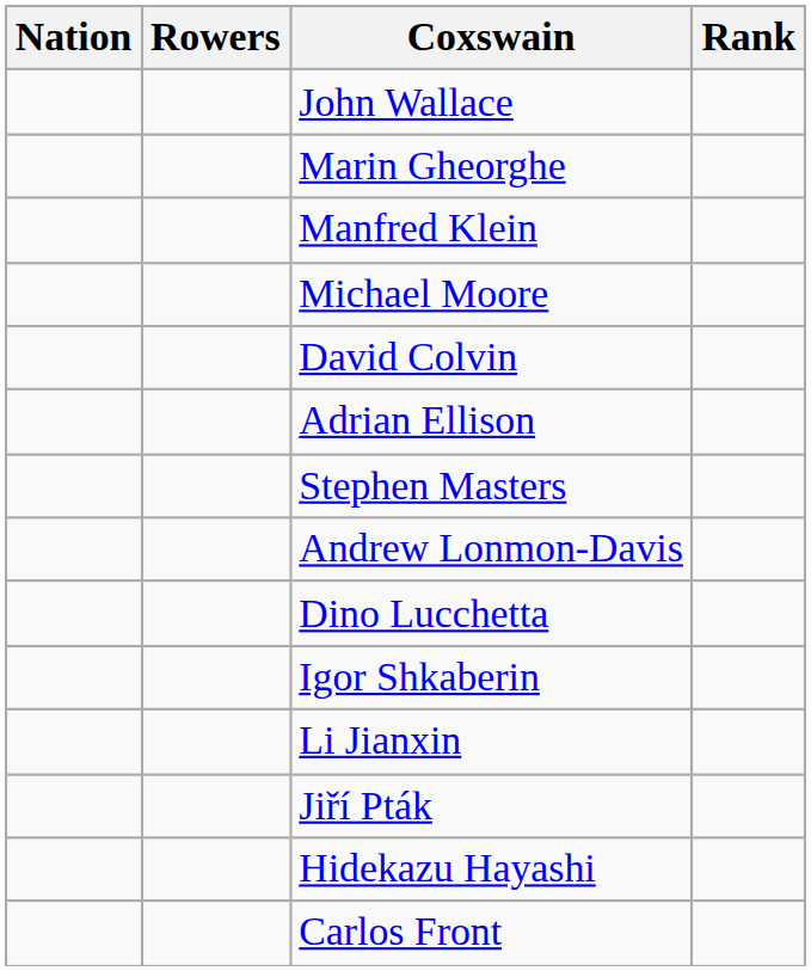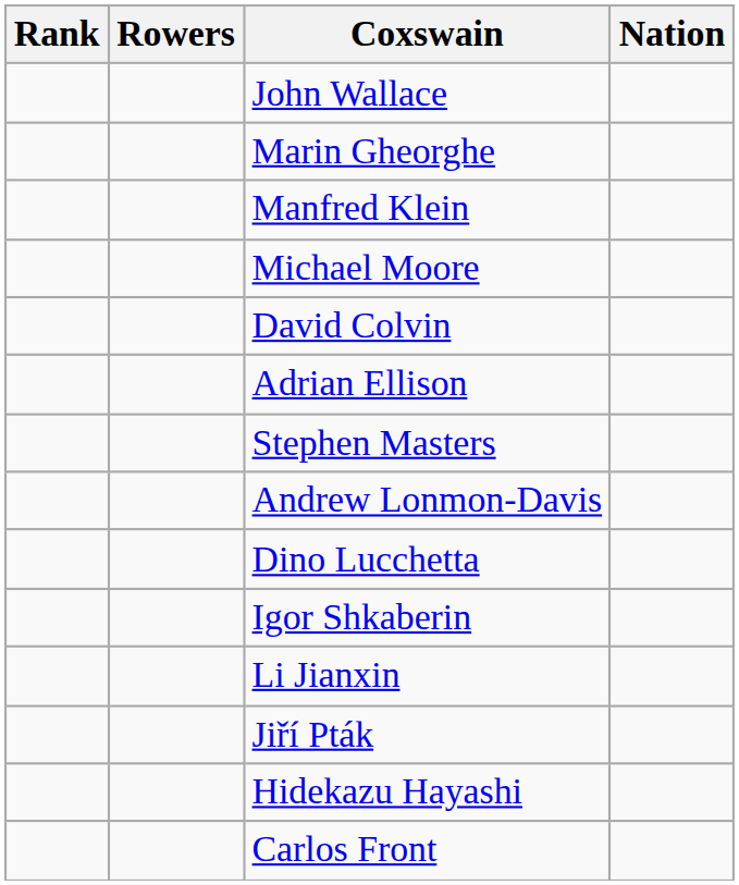 <table class="wikitable sortable">
 <tr>
-<th>Nation</th>
+<th>Rank</th>
 <th>Rowers</th>
 <th>Coxswain</th>
-<th>Rank</th>
+<th>Nation</th>
 </tr>
 <tr>
 <td></td>
 <td></td>
 <td align=left><a href='#'>John Wallace</a></td>
 <td></td>
 </tr>
 <tr>
 <td></td>
 <td></td>
 <td align=left><a href='#'>Marin Gheorghe</a></td>
 <td></td>
 </tr>
 <tr>
 <td></td>
 <td></td>
 <td align=left><a href='#'>Manfred Klein</a></td>
 <td></td>
 </tr>
 <tr>
 <td></td>
 <td></td>
 <td align=left><a href='#'>Michael Moore</a></td>
 <td></td>
 </tr>
 <tr>
 <td></td>
 <td></td>
 <td align=left><a href='#'>David Colvin</a></td>
 <td></td>
 </tr>
 <tr>
 <td></td>
 <td></td>
 <td align=left><a href='#'>Adrian Ellison</a></td>
 <td></td>
 </tr>
 <tr>
 <td></td>
 <td></td>
 <td align=left><a href='#'>Stephen Masters</a></td>
 <td></td>
 </tr>
 <tr>
 <td></td>
 <td></td>
 <td align=left><a href='#'>Andrew Lonmon-Davis</a></td>
 <td></td>
 </tr>
 <tr>
 <td></td>
 <td></td>
 <td align=left><a href='#'>Dino Lucchetta</a></td>
 <td></td>
 </tr>
 <tr>
 <td></td>
 <td></td>
 <td align=left><a href='#'>Igor Shkaberin</a></td>
 <td></td>
 </tr>
 <tr>
 <td></td>
 <td></td>
 <td align=left><a href='#'>Li Jianxin</a></td>
 <td></td>
 </tr>
 <tr>
 <td></td>
 <td></td>
 <td align=left><a href='#'>Jiří Pták</a></td>
 <td></td>
 </tr>
 <tr>
 <td></td>
 <td></td>
 <td align=left><a href='#'>Hidekazu Hayashi</a></td>
 <td></td>
 </tr>
 <tr>
 <td></td>
 <td></td>
 <td align=left><a href='#'>Carlos Front</a></td>
 <td></td>
 </tr>
 </table>
